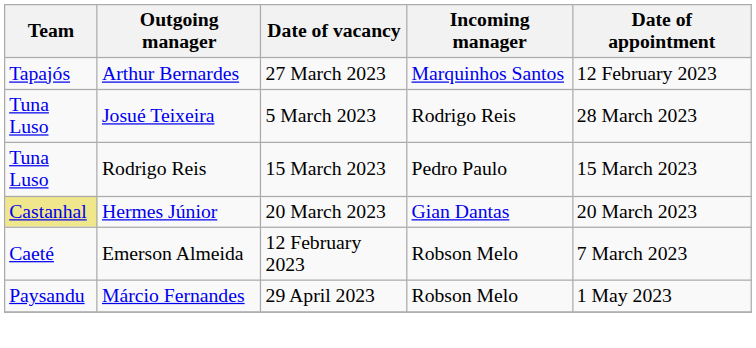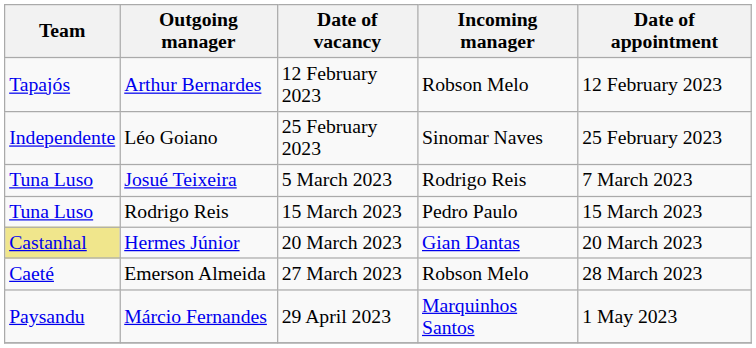 <table class="wikitable">
 <tr>
 <th>Team</th>
 <th>Outgoing manager</th>
 <th>Date of vacancy</th>
 <th>Incoming manager</th>
 <th>Date of appointment</th>
 </tr>
 <tr>
 <td><a href='#'>Tapajós</a></td>
 <td><a href='#'>Arthur Bernardes</a></td>
-<td>27 March 2023</td>
-<td><a href='#'>Marquinhos Santos</a></td>
 <td>12 February 2023</td>
+<td>Robson Melo</td>
+<td>12 February 2023</td>
+</tr>
+<tr>
+<td><a href='#'>Independente</a></td>
+<td>Léo Goiano</td>
+<td>25 February 2023</td>
+<td>Sinomar Naves</td>
+<td>25 February 2023</td>
 </tr>
 <tr>
 <td><a href='#'>Tuna Luso</a></td>
 <td><a href='#'>Josué Teixeira</a></td>
 <td>5 March 2023</td>
 <td>Rodrigo Reis</td>
-<td>28 March 2023</td>
+<td>7 March 2023</td>
 </tr>
 <tr>
 <td><a href='#'>Tuna Luso</a></td>
 <td>Rodrigo Reis</td>
 <td>15 March 2023</td>
 <td>Pedro Paulo</td>
 <td>15 March 2023</td>
 </tr>
 <tr>
 <td style="background: khaki;"><a href='#'>Castanhal</a></td>
 <td><a href='#'>Hermes Júnior</a></td>
 <td>20 March 2023</td>
 <td><a href='#'>Gian Dantas</a></td>
 <td>20 March 2023</td>
 </tr>
 <tr>
 <td><a href='#'>Caeté</a></td>
 <td>Emerson Almeida</td>
-<td>12 February 2023</td>
+<td>27 March 2023</td>
 <td>Robson Melo</td>
-<td>7 March 2023</td>
+<td>28 March 2023</td>
 </tr>
 <tr>
 <td><a href='#'>Paysandu</a></td>
 <td><a href='#'>Márcio Fernandes</a></td>
 <td>29 April 2023</td>
-<td>Robson Melo</td>
+<td><a href='#'>Marquinhos Santos</a></td>
 <td>1 May 2023</td>
 </tr>
 <tr>
 </tr>
 </table>
